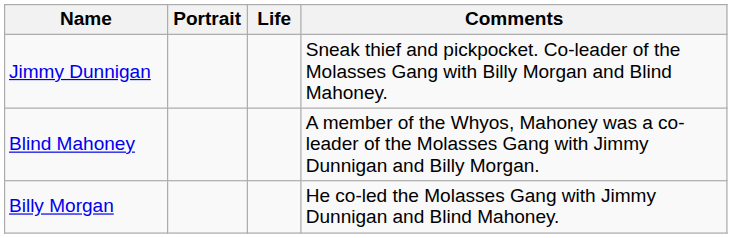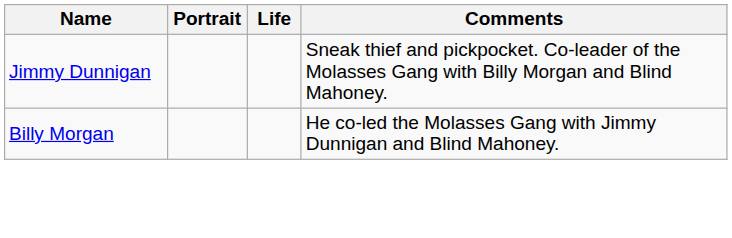 <table class=wikitable>
 <tr>
 <th width="21%">Name</th>
 <th width="7%">Portrait</th>
 <th width="7%">Life</th>
 <th width="55%">Comments</th>
 </tr>
 <tr>
 <td><a href='#'>Jimmy Dunnigan</a></td>
 <td></td>
 <td></td>
 <td>Sneak thief and pickpocket. Co-leader of the Molasses Gang with Billy Morgan and Blind Mahoney.</td>
 </tr>
 <tr>
-<td><a href='#'>Blind Mahoney</a></td>
-<td></td>
-<td></td>
-<td>A member of the Whyos, Mahoney was a co-leader of the Molasses Gang with Jimmy Dunnigan and Billy Morgan.</td>
-</tr>
-<tr>
 <td><a href='#'>Billy Morgan</a></td>
 <td></td>
 <td></td>
 <td>He co-led the Molasses Gang with Jimmy Dunnigan and Blind Mahoney.</td>
 </tr>
 </table>
